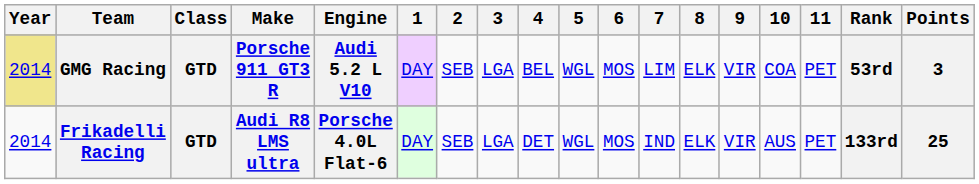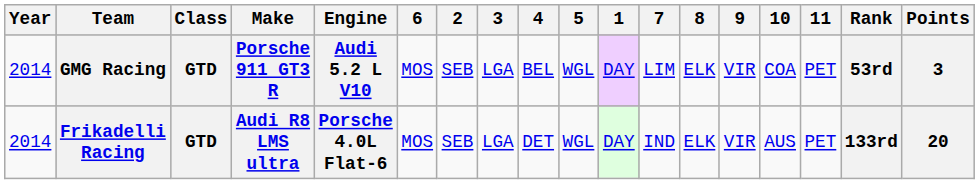 <table class="wikitable" style="text-align:center; font-size:90%">
 <tr>
 <th>Year</th>
 <th>Team</th>
 <th>Class</th>
 <th>Make</th>
 <th>Engine</th>
-<th>1</th>
+<th>6</th>
 <th>2</th>
 <th>3</th>
 <th>4</th>
 <th>5</th>
-<th>6</th>
+<th>1</th>
 <th>7</th>
 <th>8</th>
 <th>9</th>
 <th>10</th>
 <th>11</th>
 <th>Rank</th>
 <th>Points</th>
 </tr>
 <tr>
-<td style="background: khaki;"><a href='#'>2014</a></td>
+<td><a href='#'>2014</a></td>
 <th>GMG Racing</th>
 <th>GTD</th>
 <th><a href='#'>Porsche 911 GT3 R</a></th>
 <th><a href='#'>Audi</a> 5.2 L <a href='#'>V10</a></th>
-<td style="background:#EFCFFF;"><a href='#'>DAY</a><br></td>
+<td style="background:#;"><a href='#'>MOS</a> <br></td>
 <td style="background:#;"><a href='#'>SEB</a> <br></td>
 <td style="background:#;"><a href='#'>LGA</a> <br></td>
 <td style="background:#;"><a href='#'>BEL</a><br></td>
 <td style="background:#;"><a href='#'>WGL</a> <br></td>
-<td style="background:#;"><a href='#'>MOS</a> <br></td>
+<td style="background:#EFCFFF;"><a href='#'>DAY</a><br></td>
 <td style="background:#;"><a href='#'>LIM</a><br></td>
 <td style="background:#;"><a href='#'>ELK</a><br></td>
 <td style="background:#;"><a href='#'>VIR</a> <br></td>
 <td style="background:#;"><a href='#'>COA</a><br></td>
 <td style="background:#;"><a href='#'>PET</a><br></td>
 <th>53rd</th>
 <th>3</th>
 </tr>
 <tr>
 <td><a href='#'>2014</a></td>
 <th><a href='#'>Frikadelli Racing</a></th>
 <th>GTD</th>
 <th><a href='#'>Audi R8 LMS ultra</a></th>
 <th><a href='#'>Porsche</a> 4.0L Flat-6</th>
-<td style="background:#DFFFDF;"><a href='#'>DAY</a><br></td>
+<td style="background:#;"><a href='#'>MOS</a><br></td>
 <td style="background:#;"><a href='#'>SEB</a><br></td>
 <td style="background:#;"><a href='#'>LGA</a><br></td>
 <td style="background:#;"><a href='#'>DET</a> <br></td>
 <td style="background:#;"><a href='#'>WGL</a><br></td>
-<td style="background:#;"><a href='#'>MOS</a><br></td>
+<td style="background:#DFFFDF;"><a href='#'>DAY</a><br></td>
 <td style="background:#;"><a href='#'>IND</a> <br></td>
 <td style="background:#;"><a href='#'>ELK</a><br></td>
 <td style="background:#;"><a href='#'>VIR</a><br></td>
 <td style="background:#;"><a href='#'>AUS</a><br></td>
 <td style="background:#;"><a href='#'>PET</a><br></td>
 <th>133rd</th>
-<th>25</th>
+<th>20</th>
 </tr>
 </table>
